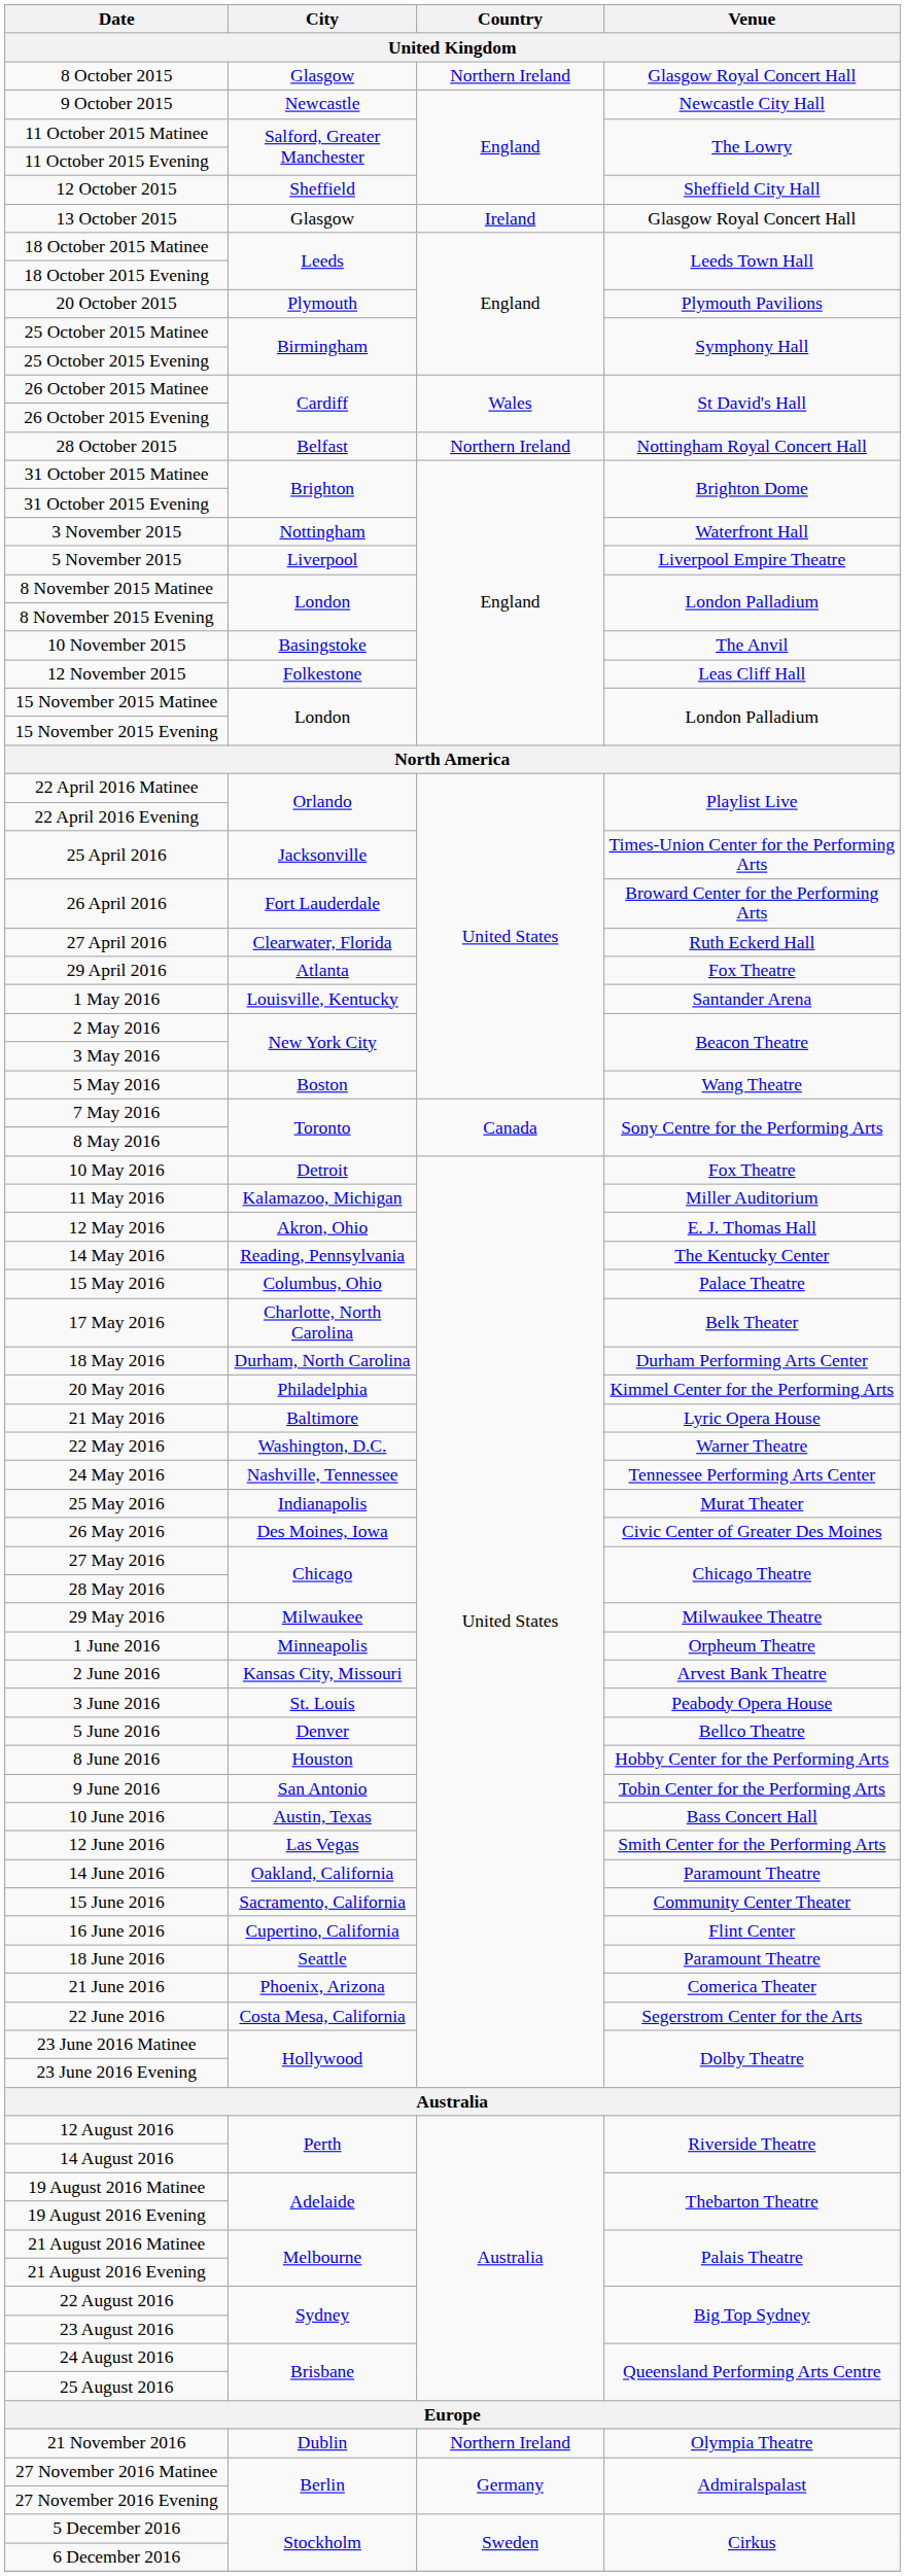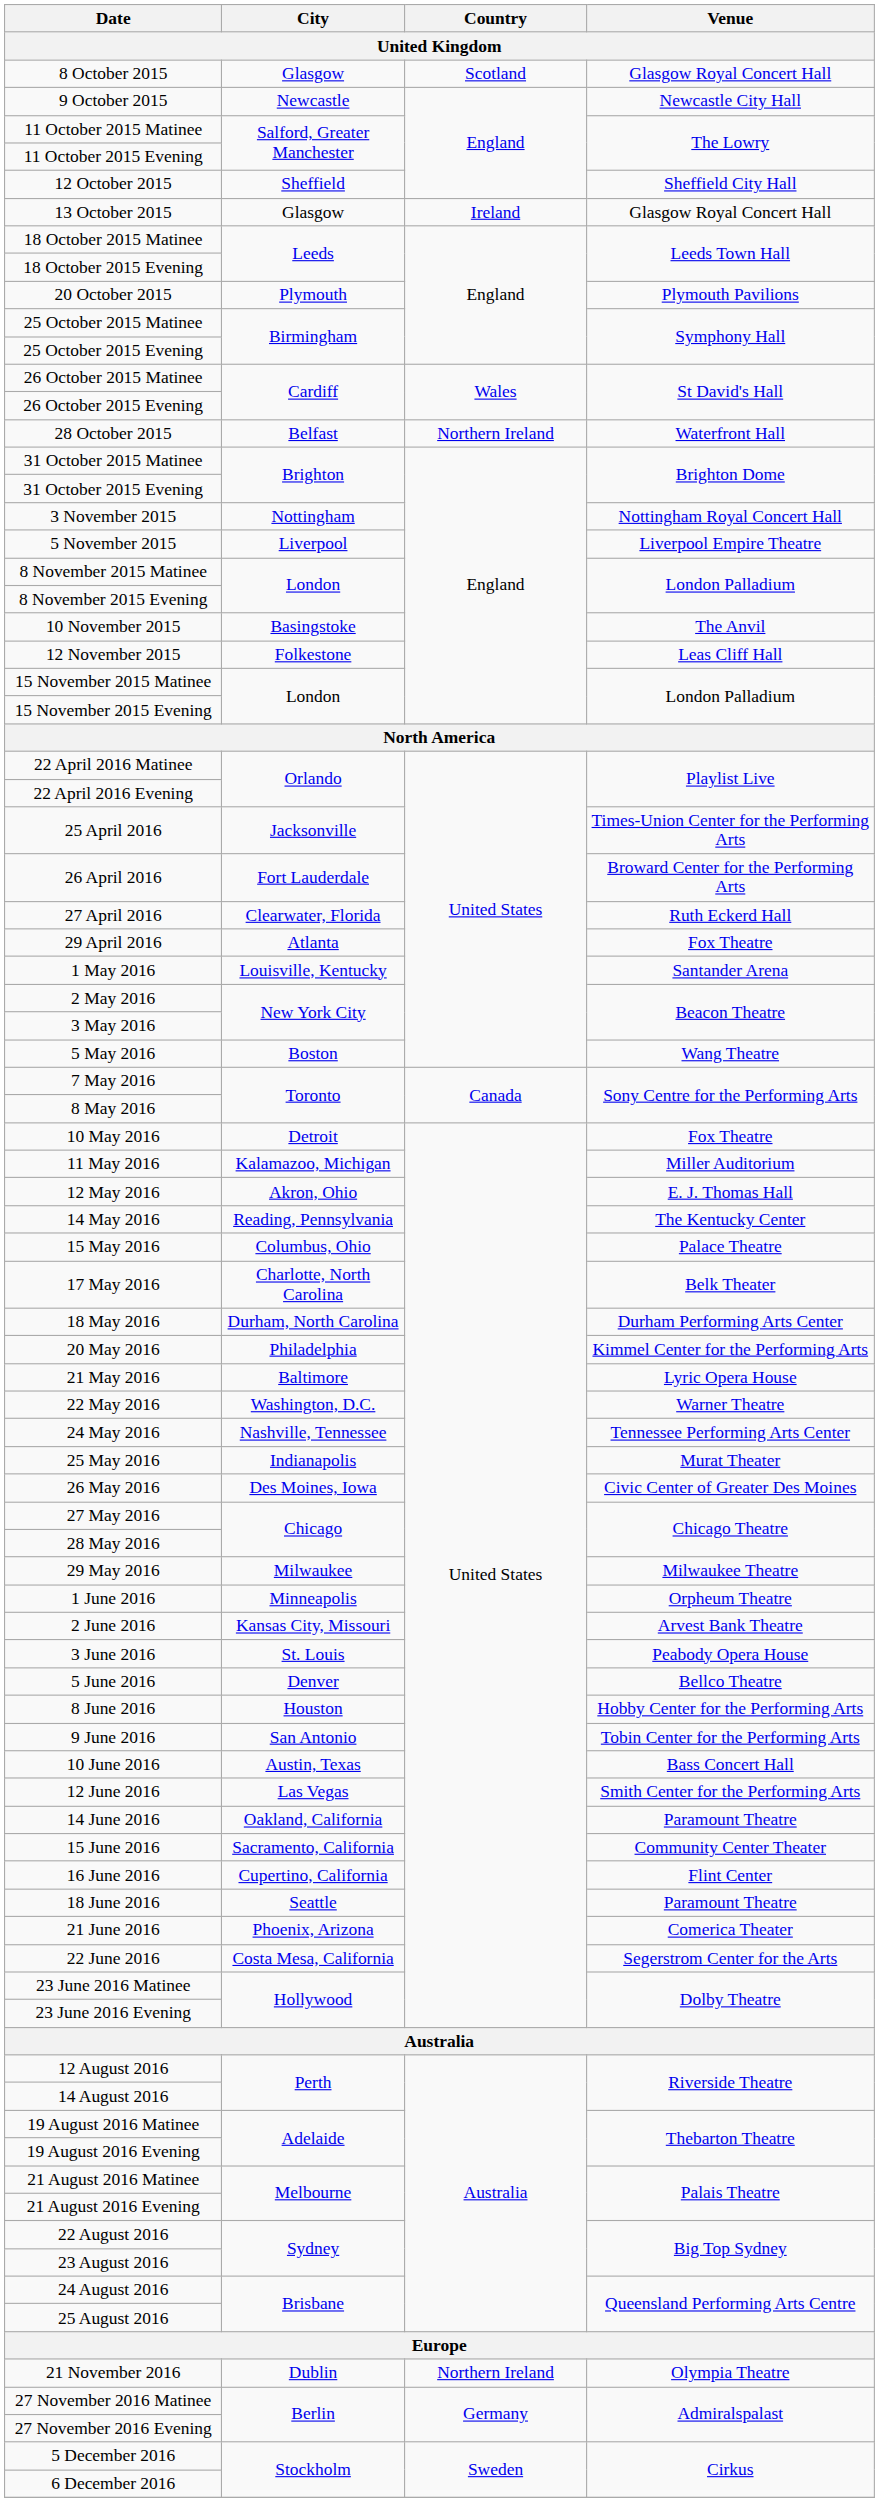 <table class="wikitable" style="text-align:center;">
 <tr>
 <th scope="col" style="width:12em;">Date</th>
 <th scope="col" style="width:10em;">City</th>
 <th scope="col" style="width:10em;">Country</th>
 <th scope="col" style="width:16em;">Venue</th>
 </tr>
 <tr>
 <th colspan="4">United Kingdom</th>
 </tr>
 <tr>
 <td>8 October 2015</td>
 <td><a href='#'>Glasgow</a></td>
-<td><a href='#'>Northern Ireland</a></td>
+<td><a href='#'>Scotland</a></td>
 <td><a href='#'>Glasgow Royal Concert Hall</a></td>
 </tr>
 <tr>
 <td>9 October 2015</td>
 <td><a href='#'>Newcastle</a></td>
 <td rowspan="4"><a href='#'>England</a></td>
 <td><a href='#'>Newcastle City Hall</a></td>
 </tr>
 <tr>
 <td>11 October 2015 Matinee</td>
 <td rowspan="2"><a href='#'>Salford, Greater Manchester</a></td>
 <td rowspan="2"><a href='#'>The Lowry</a></td>
 </tr>
 <tr>
 <td>11 October 2015 Evening</td>
 </tr>
 <tr>
 <td>12 October 2015</td>
 <td><a href='#'>Sheffield</a></td>
 <td><a href='#'>Sheffield City Hall</a></td>
 </tr>
 <tr>
 <td>13 October 2015</td>
 <td>Glasgow</td>
 <td><a href='#'>Ireland</a></td>
 <td>Glasgow Royal Concert Hall</td>
 </tr>
 <tr>
 <td>18 October 2015 Matinee</td>
 <td rowspan="2"><a href='#'>Leeds</a></td>
 <td rowspan="5">England</td>
 <td rowspan="2"><a href='#'>Leeds Town Hall</a></td>
 </tr>
 <tr>
 <td>18 October 2015 Evening</td>
 </tr>
 <tr>
 <td>20 October 2015</td>
 <td><a href='#'>Plymouth</a></td>
 <td><a href='#'>Plymouth Pavilions</a></td>
 </tr>
 <tr>
 <td>25 October 2015 Matinee</td>
 <td rowspan="2"><a href='#'>Birmingham</a></td>
 <td rowspan="2"><a href='#'>Symphony Hall</a></td>
 </tr>
 <tr>
 <td>25 October 2015 Evening</td>
 </tr>
 <tr>
 <td>26 October 2015 Matinee</td>
 <td rowspan="2"><a href='#'>Cardiff</a></td>
 <td rowspan="2"><a href='#'>Wales</a></td>
 <td rowspan="2"><a href='#'>St David's Hall</a></td>
 </tr>
 <tr>
 <td>26 October 2015 Evening</td>
 </tr>
 <tr>
 <td>28 October 2015</td>
 <td><a href='#'>Belfast</a></td>
 <td><a href='#'>Northern Ireland</a></td>
-<td><a href='#'>Nottingham Royal Concert Hall</a></td>
+<td><a href='#'>Waterfront Hall</a></td>
 </tr>
 <tr>
 <td>31 October 2015 Matinee</td>
 <td rowspan="2"><a href='#'>Brighton</a></td>
 <td rowspan="10">England</td>
 <td rowspan="2"><a href='#'>Brighton Dome</a></td>
 </tr>
 <tr>
 <td>31 October 2015 Evening</td>
 </tr>
 <tr>
 <td>3 November 2015</td>
 <td><a href='#'>Nottingham</a></td>
-<td><a href='#'>Waterfront Hall</a></td>
+<td><a href='#'>Nottingham Royal Concert Hall</a></td>
 </tr>
 <tr>
 <td>5 November 2015</td>
 <td><a href='#'>Liverpool</a></td>
 <td><a href='#'>Liverpool Empire Theatre</a></td>
 </tr>
 <tr>
 <td>8 November 2015 Matinee</td>
 <td rowspan="2"><a href='#'>London</a></td>
 <td rowspan="2"><a href='#'>London Palladium</a></td>
 </tr>
 <tr>
 <td>8 November 2015 Evening</td>
 </tr>
 <tr>
 <td>10 November 2015</td>
 <td><a href='#'>Basingstoke</a></td>
 <td><a href='#'>The Anvil</a></td>
 </tr>
 <tr>
 <td>12 November 2015</td>
 <td><a href='#'>Folkestone</a></td>
 <td><a href='#'>Leas Cliff Hall</a></td>
 </tr>
 <tr>
 <td>15 November 2015 Matinee</td>
 <td rowspan="2">London</td>
 <td rowspan="2">London Palladium</td>
 </tr>
 <tr>
 <td>15 November 2015 Evening</td>
 </tr>
 <tr>
 <th colspan="4">North America</th>
 </tr>
 <tr>
 <td>22 April 2016 Matinee</td>
 <td rowspan="2"><a href='#'>Orlando</a></td>
 <td rowspan="10"><a href='#'>United States</a></td>
 <td rowspan="2"><a href='#'>Playlist Live</a></td>
 </tr>
 <tr>
 <td>22 April 2016 Evening</td>
 </tr>
 <tr>
 <td>25 April 2016</td>
 <td><a href='#'>Jacksonville</a></td>
 <td><a href='#'>Times-Union Center for the Performing Arts</a></td>
 </tr>
 <tr>
 <td>26 April 2016</td>
 <td><a href='#'>Fort Lauderdale</a></td>
 <td><a href='#'>Broward Center for the Performing Arts</a></td>
 </tr>
 <tr>
 <td>27 April 2016</td>
 <td><a href='#'>Clearwater, Florida</a></td>
 <td><a href='#'>Ruth Eckerd Hall</a></td>
 </tr>
 <tr>
 <td>29 April 2016</td>
 <td><a href='#'>Atlanta</a></td>
 <td><a href='#'>Fox Theatre</a></td>
 </tr>
 <tr>
 <td>1 May 2016</td>
 <td><a href='#'>Louisville, Kentucky</a></td>
 <td><a href='#'>Santander Arena</a></td>
 </tr>
 <tr>
 <td>2 May 2016</td>
 <td rowspan="2"><a href='#'>New York City</a></td>
 <td rowspan="2"><a href='#'>Beacon Theatre</a></td>
 </tr>
 <tr>
 <td>3 May 2016</td>
 </tr>
 <tr>
 <td>5 May 2016</td>
 <td><a href='#'>Boston</a></td>
 <td><a href='#'>Wang Theatre</a></td>
 </tr>
 <tr>
 <td>7 May 2016</td>
 <td rowspan="2"><a href='#'>Toronto</a></td>
 <td rowspan="2"><a href='#'>Canada</a></td>
 <td rowspan="2"><a href='#'>Sony Centre for the Performing Arts</a></td>
 </tr>
 <tr>
 <td>8 May 2016</td>
 </tr>
 <tr>
 <td>10 May 2016</td>
 <td><a href='#'>Detroit</a></td>
 <td rowspan="32">United States</td>
 <td><a href='#'>Fox Theatre</a></td>
 </tr>
 <tr>
 <td>11 May 2016</td>
 <td><a href='#'>Kalamazoo, Michigan</a></td>
 <td><a href='#'>Miller Auditorium</a></td>
 </tr>
 <tr>
 <td>12 May 2016</td>
 <td><a href='#'>Akron, Ohio</a></td>
 <td><a href='#'>E. J. Thomas Hall</a></td>
 </tr>
 <tr>
 <td>14 May 2016</td>
 <td><a href='#'>Reading, Pennsylvania</a></td>
 <td><a href='#'>The Kentucky Center</a></td>
 </tr>
 <tr>
 <td>15 May 2016</td>
 <td><a href='#'>Columbus, Ohio</a></td>
 <td><a href='#'>Palace Theatre</a></td>
 </tr>
 <tr>
 <td>17 May 2016</td>
 <td><a href='#'>Charlotte, North Carolina</a></td>
 <td><a href='#'>Belk Theater</a></td>
 </tr>
 <tr>
 <td>18 May 2016</td>
 <td><a href='#'>Durham, North Carolina</a></td>
 <td><a href='#'>Durham Performing Arts Center</a></td>
 </tr>
 <tr>
 <td>20 May 2016</td>
 <td><a href='#'>Philadelphia</a></td>
 <td><a href='#'>Kimmel Center for the Performing Arts</a></td>
 </tr>
 <tr>
 <td>21 May 2016</td>
 <td><a href='#'>Baltimore</a></td>
 <td><a href='#'>Lyric Opera House</a></td>
 </tr>
 <tr>
 <td>22 May 2016</td>
 <td><a href='#'>Washington, D.C.</a></td>
 <td><a href='#'>Warner Theatre</a></td>
 </tr>
 <tr>
 <td>24 May 2016</td>
 <td><a href='#'>Nashville, Tennessee</a></td>
 <td><a href='#'>Tennessee Performing Arts Center</a></td>
 </tr>
 <tr>
 <td>25 May 2016</td>
 <td><a href='#'>Indianapolis</a></td>
 <td><a href='#'>Murat Theater</a></td>
 </tr>
 <tr>
 <td>26 May 2016</td>
 <td><a href='#'>Des Moines, Iowa</a></td>
 <td><a href='#'>Civic Center of Greater Des Moines</a></td>
 </tr>
 <tr>
 <td>27 May 2016</td>
 <td rowspan="2"><a href='#'>Chicago</a></td>
 <td rowspan="2"><a href='#'>Chicago Theatre</a></td>
 </tr>
 <tr>
 <td>28 May 2016</td>
 </tr>
 <tr>
 <td>29 May 2016</td>
 <td><a href='#'>Milwaukee</a></td>
 <td><a href='#'>Milwaukee Theatre</a></td>
 </tr>
 <tr>
 <td>1 June 2016</td>
 <td><a href='#'>Minneapolis</a></td>
 <td><a href='#'>Orpheum Theatre</a></td>
 </tr>
 <tr>
 <td>2 June 2016</td>
 <td><a href='#'>Kansas City, Missouri</a></td>
 <td><a href='#'>Arvest Bank Theatre</a></td>
 </tr>
 <tr>
 <td>3 June 2016</td>
 <td><a href='#'>St. Louis</a></td>
 <td><a href='#'>Peabody Opera House</a></td>
 </tr>
 <tr>
 <td>5 June 2016</td>
 <td><a href='#'>Denver</a></td>
 <td><a href='#'>Bellco Theatre</a></td>
 </tr>
 <tr>
 <td>8 June 2016</td>
 <td><a href='#'>Houston</a></td>
 <td><a href='#'>Hobby Center for the Performing Arts</a></td>
 </tr>
 <tr>
 <td>9 June 2016</td>
 <td><a href='#'>San Antonio</a></td>
 <td><a href='#'>Tobin Center for the Performing Arts</a></td>
 </tr>
 <tr>
 <td>10 June 2016</td>
 <td><a href='#'>Austin, Texas</a></td>
 <td><a href='#'>Bass Concert Hall</a></td>
 </tr>
 <tr>
 <td>12 June 2016</td>
 <td><a href='#'>Las Vegas</a></td>
 <td><a href='#'>Smith Center for the Performing Arts</a></td>
 </tr>
 <tr>
 <td>14 June 2016</td>
 <td><a href='#'>Oakland, California</a></td>
 <td><a href='#'>Paramount Theatre</a></td>
 </tr>
 <tr>
 <td>15 June 2016</td>
 <td><a href='#'>Sacramento, California</a></td>
 <td><a href='#'>Community Center Theater</a></td>
 </tr>
 <tr>
 <td>16 June 2016</td>
 <td><a href='#'>Cupertino, California</a></td>
 <td><a href='#'>Flint Center</a></td>
 </tr>
 <tr>
 <td>18 June 2016</td>
 <td><a href='#'>Seattle</a></td>
 <td><a href='#'>Paramount Theatre</a></td>
 </tr>
 <tr>
 <td>21 June 2016</td>
 <td><a href='#'>Phoenix, Arizona</a></td>
 <td><a href='#'>Comerica Theater</a></td>
 </tr>
 <tr>
 <td>22 June 2016</td>
 <td><a href='#'>Costa Mesa, California</a></td>
 <td><a href='#'>Segerstrom Center for the Arts</a></td>
 </tr>
 <tr>
 <td>23 June 2016 Matinee</td>
 <td rowspan="2"><a href='#'>Hollywood</a></td>
 <td rowspan="2"><a href='#'>Dolby Theatre</a></td>
 </tr>
 <tr>
 <td>23 June 2016 Evening</td>
 </tr>
 <tr>
 <th colspan="6">Australia</th>
 </tr>
 <tr>
 <td>12 August 2016</td>
 <td rowspan="2"><a href='#'>Perth</a></td>
 <td rowspan="10"><a href='#'>Australia</a></td>
 <td rowspan="2"><a href='#'>Riverside Theatre</a></td>
 </tr>
 <tr>
 <td>14 August 2016</td>
 </tr>
 <tr>
 <td>19 August 2016 Matinee</td>
 <td rowspan="2"><a href='#'>Adelaide</a></td>
 <td rowspan="2"><a href='#'>Thebarton Theatre</a></td>
 </tr>
 <tr>
 <td>19 August 2016 Evening</td>
 </tr>
 <tr>
 <td>21 August 2016 Matinee</td>
 <td rowspan="2"><a href='#'>Melbourne</a></td>
 <td rowspan="2"><a href='#'>Palais Theatre</a></td>
 </tr>
 <tr>
 <td>21 August 2016 Evening</td>
 </tr>
 <tr>
 <td>22 August 2016</td>
 <td rowspan="2"><a href='#'>Sydney</a></td>
 <td rowspan="2"><a href='#'>Big Top Sydney</a></td>
 </tr>
 <tr>
 <td>23 August 2016</td>
 </tr>
 <tr>
 <td>24 August 2016</td>
 <td rowspan="2"><a href='#'>Brisbane</a></td>
 <td rowspan="2"><a href='#'>Queensland Performing Arts Centre</a></td>
 </tr>
 <tr>
 <td>25 August 2016</td>
 </tr>
 <tr>
 <th colspan="4">Europe</th>
 </tr>
 <tr>
 <td>21 November 2016</td>
 <td><a href='#'>Dublin</a></td>
 <td><a href='#'>Northern Ireland</a></td>
 <td><a href='#'>Olympia Theatre</a></td>
 </tr>
 <tr>
 <td>27 November 2016 Matinee</td>
 <td rowspan="2"><a href='#'>Berlin</a></td>
 <td rowspan="2"><a href='#'>Germany</a></td>
 <td rowspan="2"><a href='#'>Admiralspalast</a></td>
 </tr>
 <tr>
 <td>27 November 2016 Evening</td>
 </tr>
 <tr>
 <td>5 December 2016</td>
 <td rowspan="2"><a href='#'>Stockholm</a></td>
 <td rowspan="2"><a href='#'>Sweden</a></td>
 <td rowspan="2"><a href='#'>Cirkus</a></td>
 </tr>
 <tr>
 <td>6 December 2016</td>
 </tr>
 <tr>
 </tr>
 </table>
